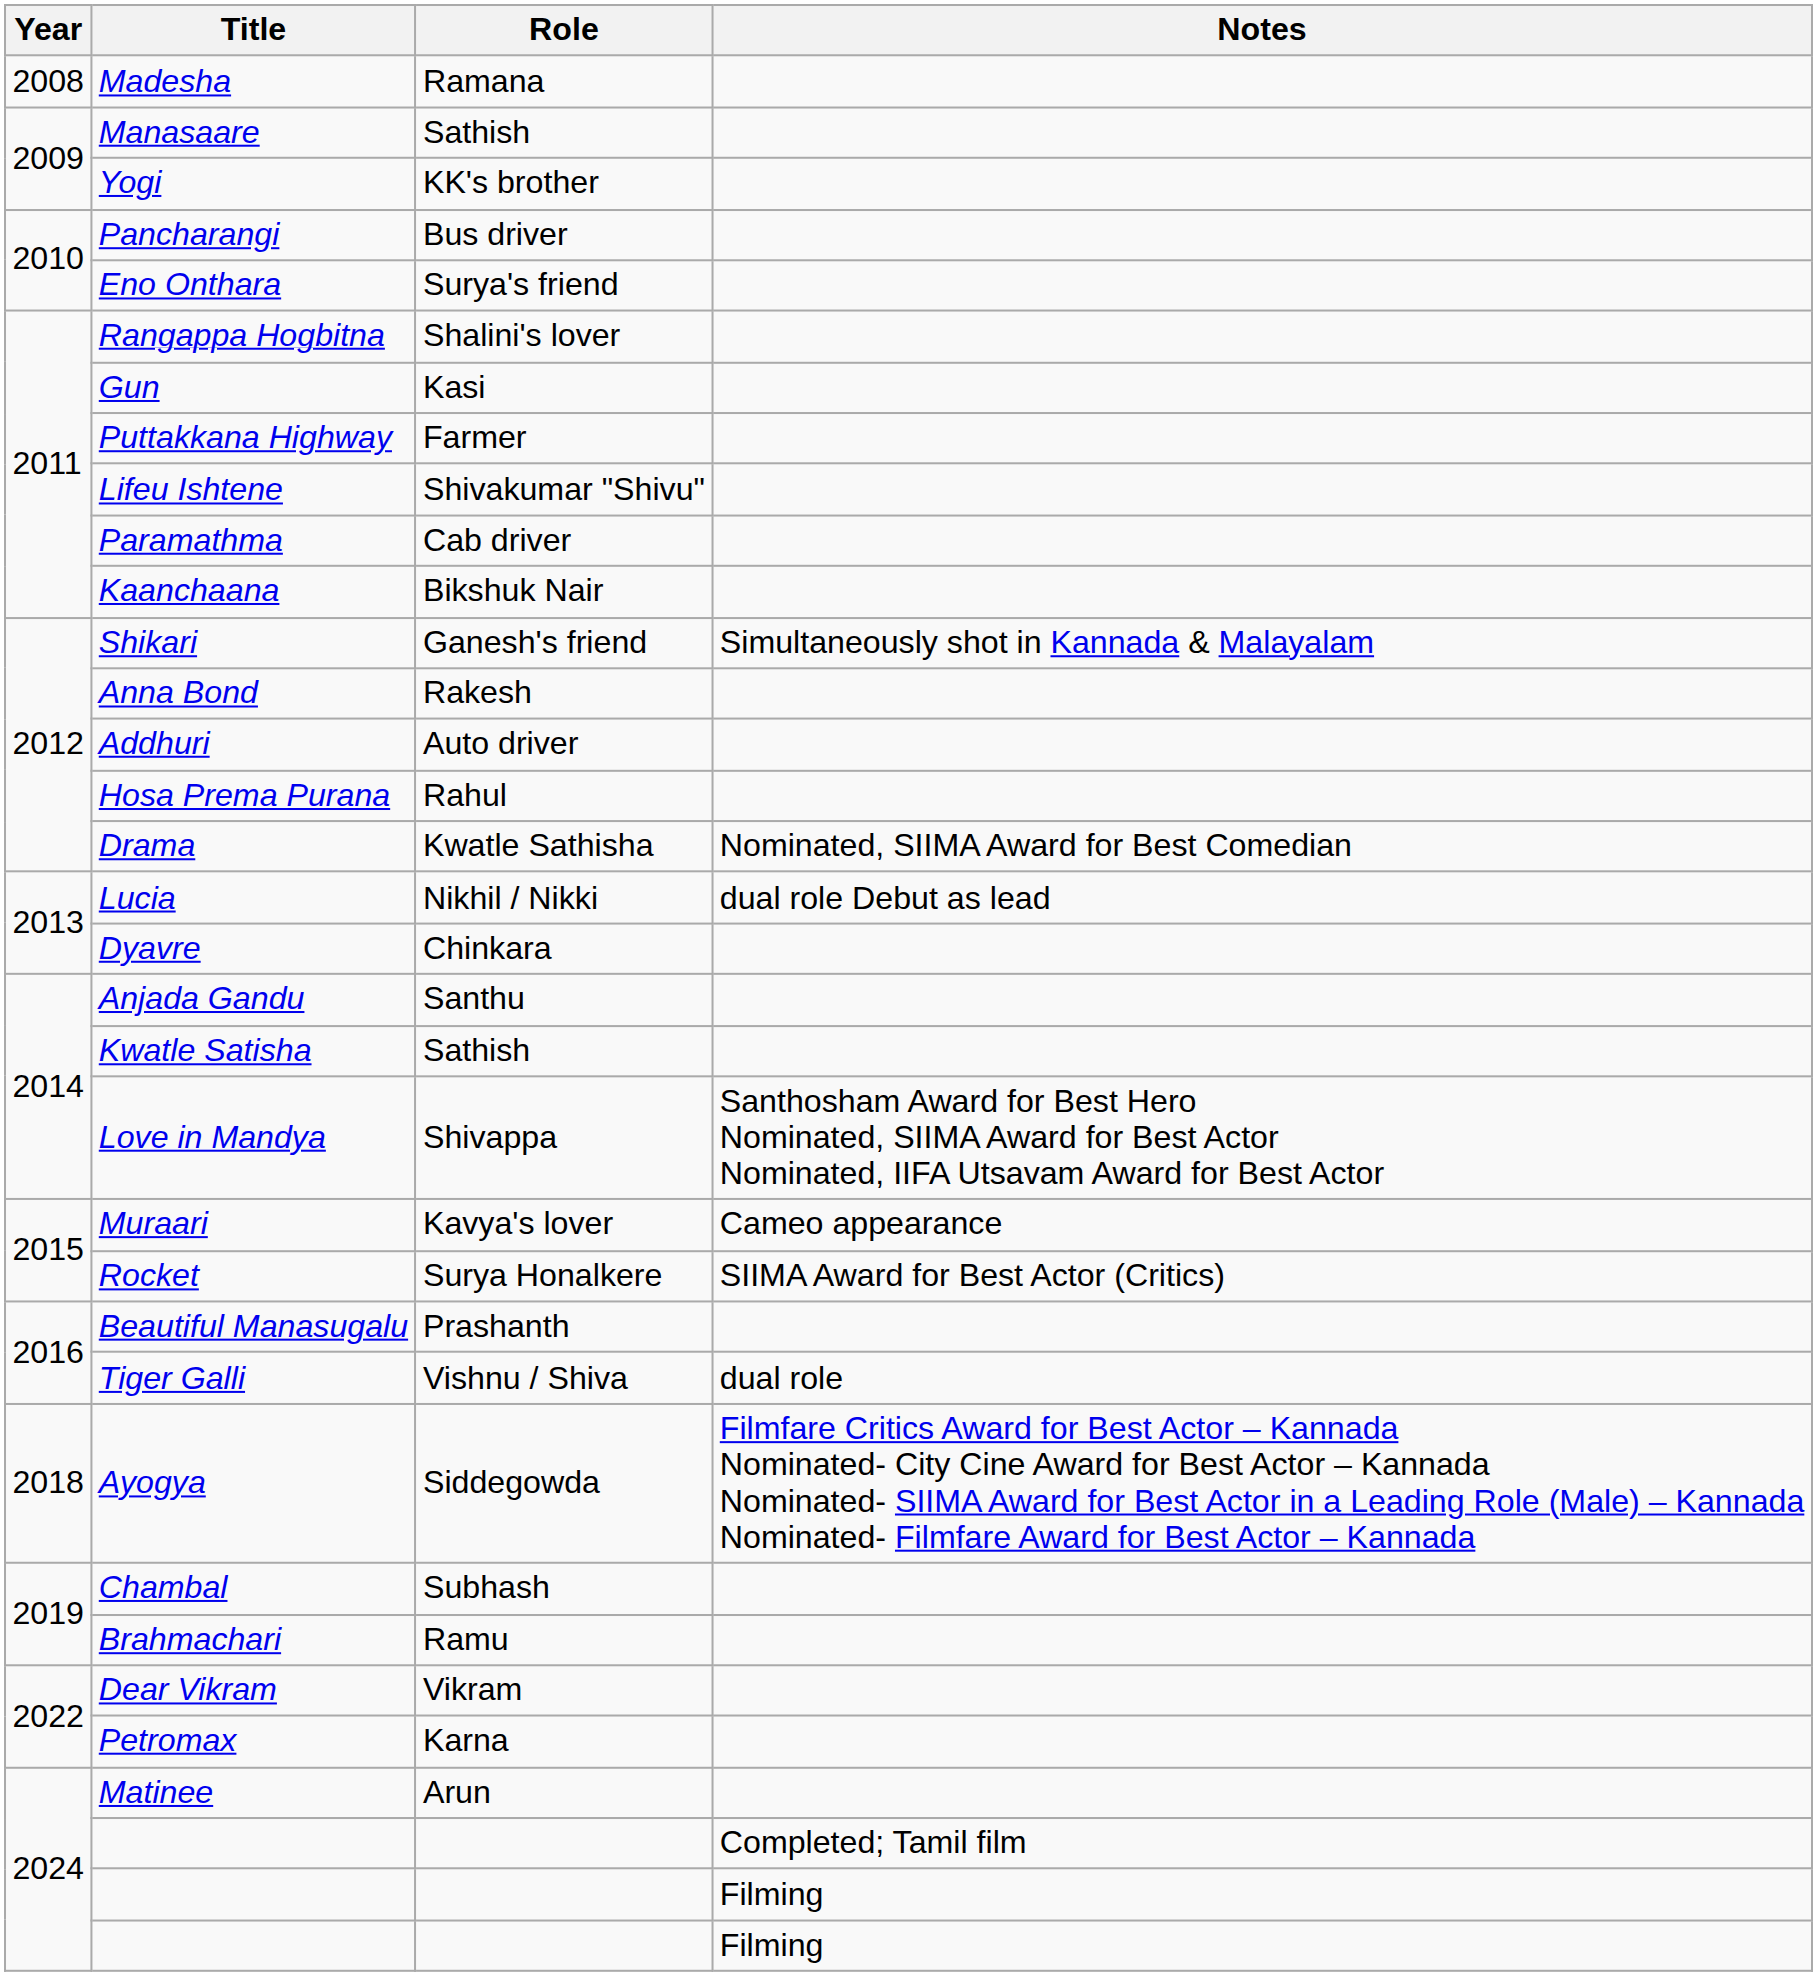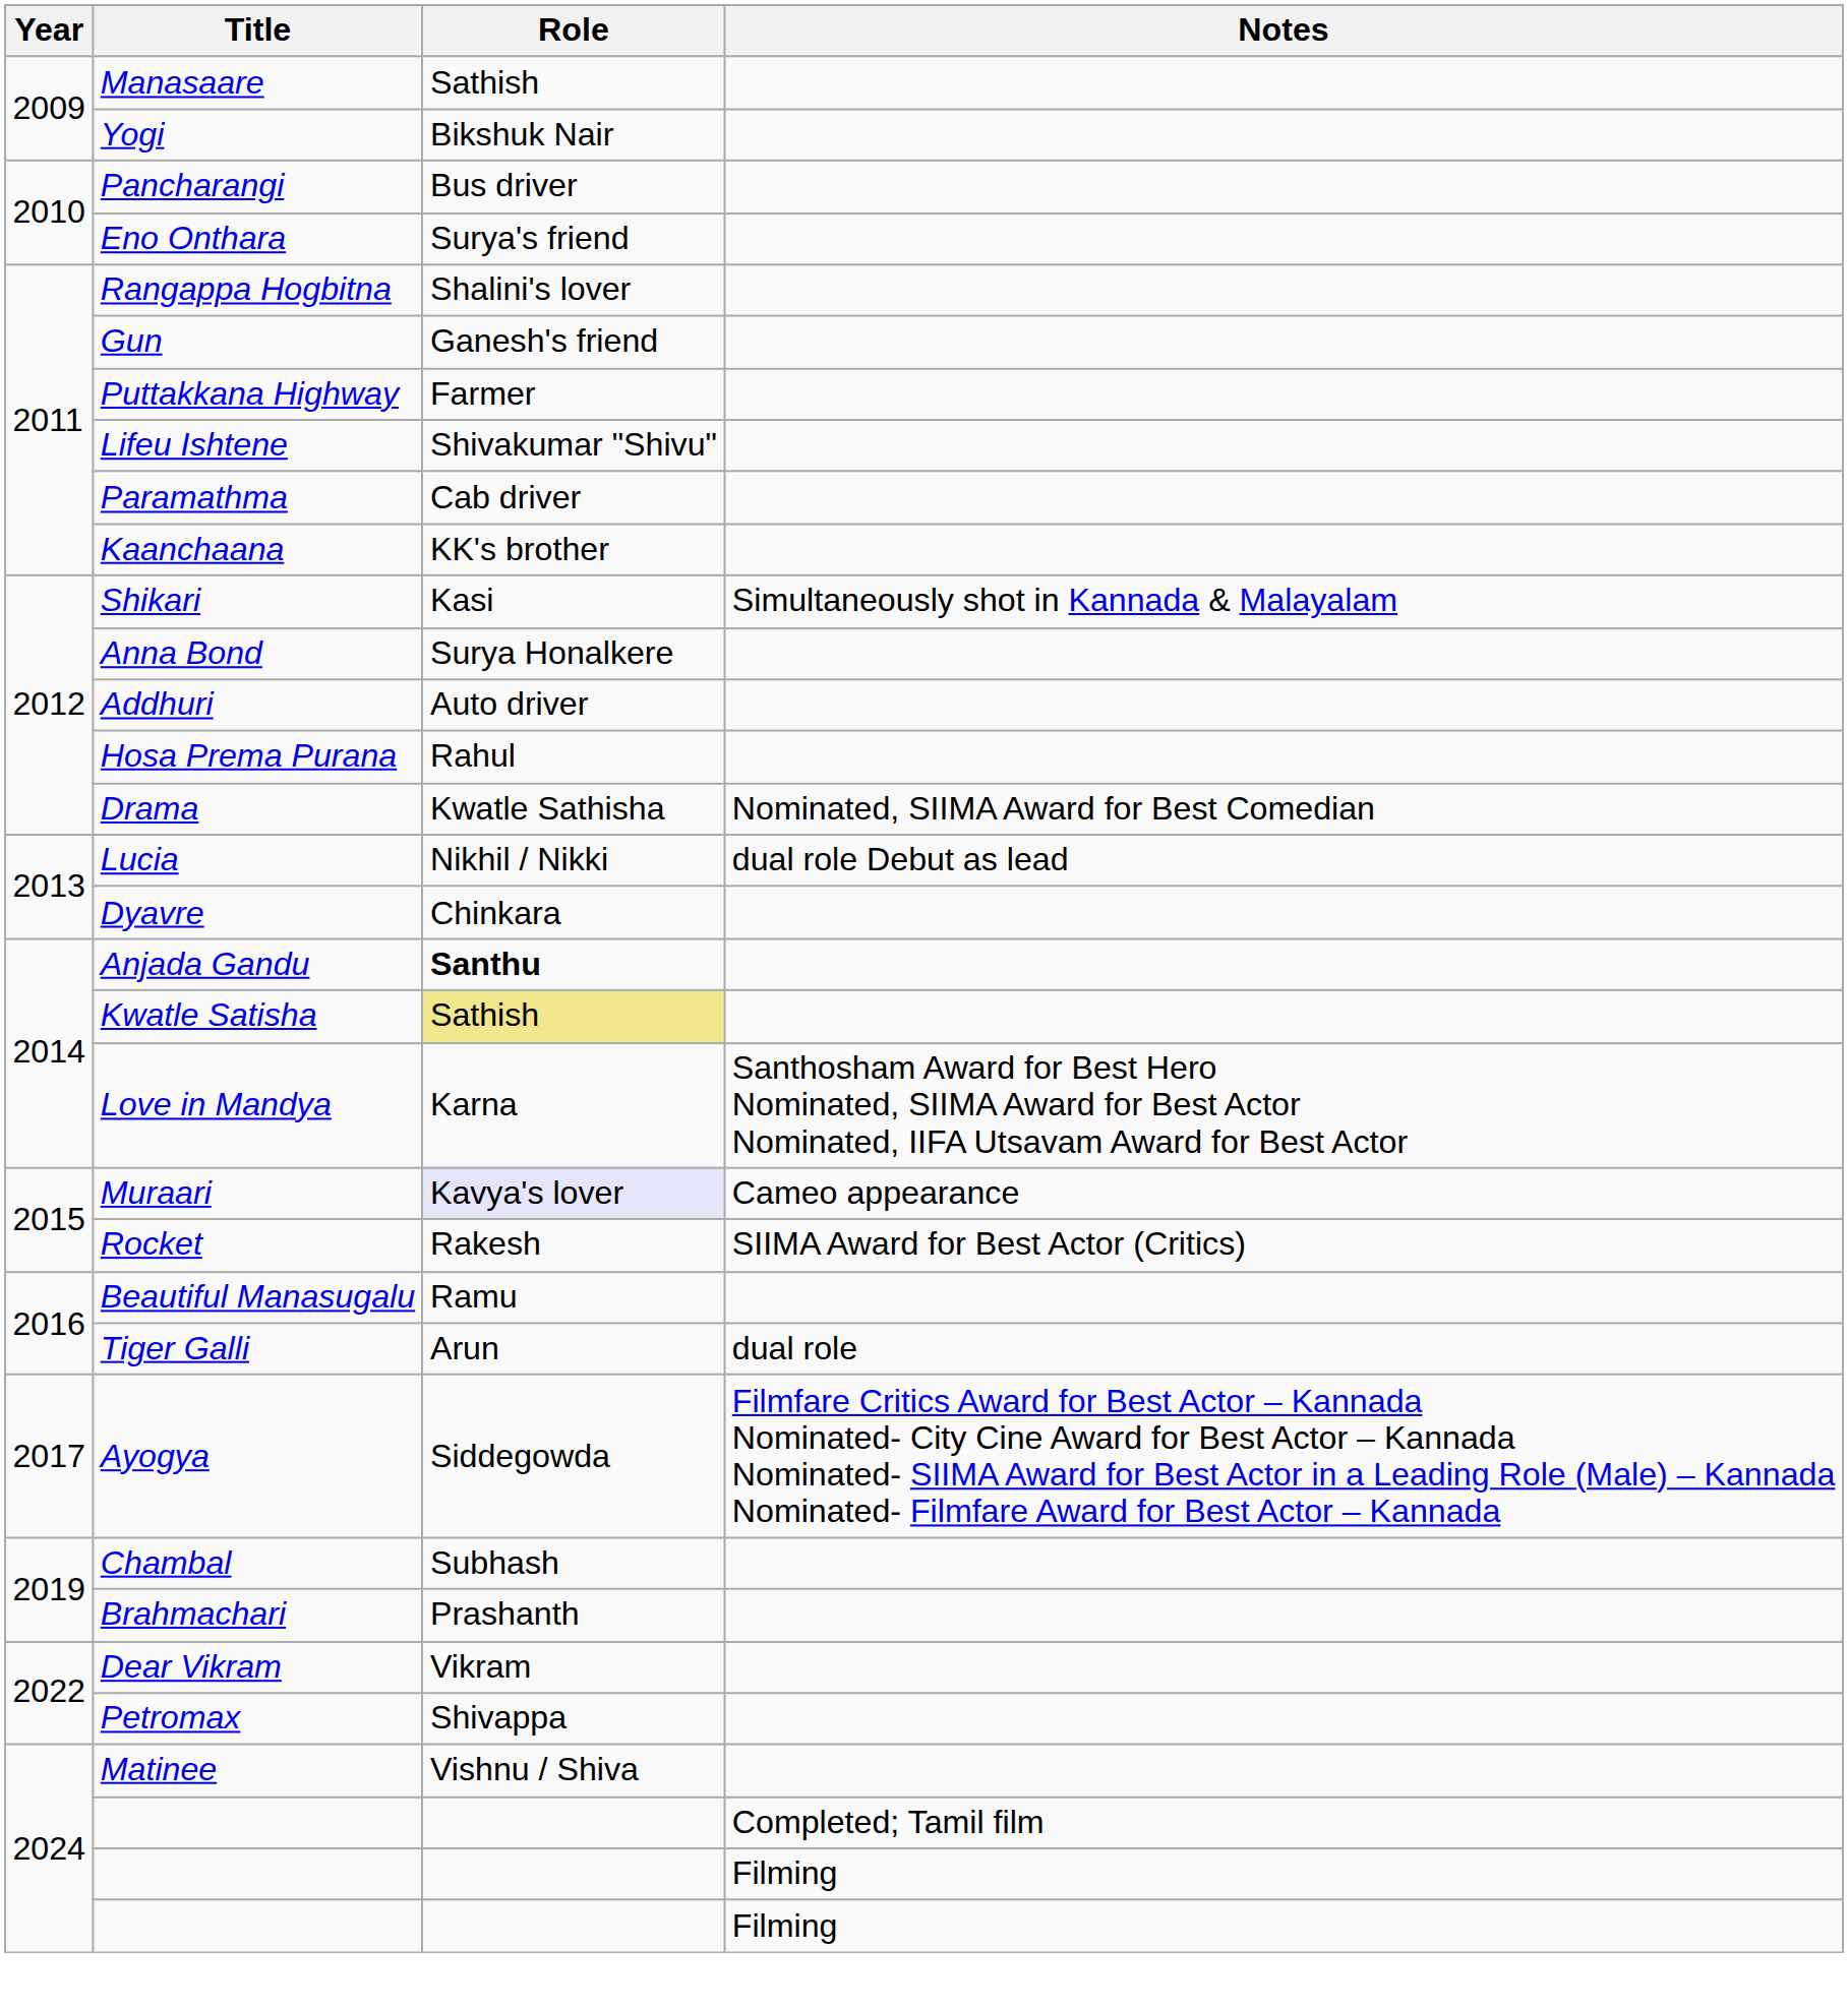 <table class="wikitable sortable">
 <tr>
 <th>Year</th>
 <th>Title</th>
 <th>Role</th>
 <th class="unsortable">Notes</th>
-</tr>
-<tr>
-<td>2008</td>
-<td><em><a href='#'>Madesha</a></em></td>
-<td>Ramana</td>
-<td></td>
 </tr>
 <tr>
 <td rowspan="2">2009</td>
 <td><em><a href='#'>Manasaare</a></em></td>
 <td>Sathish</td>
 <td></td>
 </tr>
 <tr>
 <td><em><a href='#'>Yogi</a></em></td>
-<td>KK's brother</td>
+<td>Bikshuk Nair</td>
 <td></td>
 </tr>
 <tr>
 <td rowspan="2">2010</td>
 <td><em><a href='#'>Pancharangi</a></em></td>
 <td>Bus driver</td>
 <td></td>
 </tr>
 <tr>
 <td><em><a href='#'>Eno Onthara</a></em></td>
 <td>Surya's friend</td>
 <td></td>
 </tr>
 <tr>
 <td rowspan="6">2011</td>
 <td><em><a href='#'>Rangappa Hogbitna</a></em></td>
 <td>Shalini's lover</td>
 <td></td>
 </tr>
 <tr>
 <td><em><a href='#'>Gun</a></em></td>
-<td>Kasi</td>
+<td>Ganesh's friend</td>
 <td></td>
 </tr>
 <tr>
 <td><em><a href='#'>Puttakkana Highway</a></em></td>
 <td>Farmer</td>
 <td></td>
 </tr>
 <tr>
 <td><em><a href='#'>Lifeu Ishtene</a></em></td>
 <td>Shivakumar "Shivu"</td>
 <td></td>
 </tr>
 <tr>
 <td><em><a href='#'>Paramathma</a></em></td>
 <td>Cab driver</td>
 <td></td>
 </tr>
 <tr>
 <td><em><a href='#'>Kaanchaana</a></em></td>
-<td>Bikshuk Nair</td>
+<td>KK's brother</td>
 <td></td>
 </tr>
 <tr>
 <td rowspan="5">2012</td>
 <td><em><a href='#'>Shikari</a></em></td>
-<td>Ganesh's friend</td>
+<td>Kasi</td>
 <td>Simultaneously shot in <a href='#'>Kannada</a> & <a href='#'>Malayalam</a></td>
 </tr>
 <tr>
 <td><em><a href='#'>Anna Bond</a></em></td>
-<td>Rakesh</td>
+<td>Surya Honalkere</td>
 <td></td>
 </tr>
 <tr>
 <td><em><a href='#'>Addhuri</a></em></td>
 <td>Auto driver</td>
 <td></td>
 </tr>
 <tr>
 <td><em><a href='#'>Hosa Prema Purana</a></em></td>
 <td>Rahul</td>
 <td></td>
 </tr>
 <tr>
 <td><em><a href='#'>Drama</a></em></td>
 <td>Kwatle Sathisha</td>
 <td>Nominated, SIIMA Award for Best Comedian</td>
 </tr>
 <tr>
 <td rowspan="2">2013</td>
 <td><em><a href='#'>Lucia</a></em></td>
 <td>Nikhil / Nikki</td>
 <td>dual role Debut as lead</td>
 </tr>
 <tr>
 <td><em><a href='#'>Dyavre</a></em></td>
 <td>Chinkara</td>
 <td></td>
 </tr>
 <tr>
 <td rowspan="3">2014</td>
 <td><em><a href='#'>Anjada Gandu</a></em></td>
-<td>Santhu</td>
+<td><strong>Santhu</strong></td>
 <td></td>
 </tr>
 <tr>
 <td><em><a href='#'>Kwatle Satisha</a></em></td>
-<td>Sathish</td>
+<td style="background: khaki;">Sathish</td>
 <td></td>
 </tr>
 <tr>
 <td><em><a href='#'>Love in Mandya</a></em></td>
-<td>Shivappa</td>
+<td>Karna</td>
 <td>Santhosham Award for Best Hero<br>Nominated, SIIMA Award for Best Actor<br>Nominated, IIFA Utsavam Award for Best Actor</td>
 </tr>
 <tr>
 <td rowspan="2">2015</td>
 <td><em><a href='#'>Muraari</a></em></td>
-<td>Kavya's lover</td>
+<td style="background: lavender;">Kavya's lover</td>
 <td>Cameo appearance</td>
 </tr>
 <tr>
 <td><em><a href='#'>Rocket</a></em></td>
-<td>Surya Honalkere</td>
+<td>Rakesh</td>
 <td>SIIMA Award for Best Actor (Critics)</td>
 </tr>
 <tr>
 <td rowspan="2">2016</td>
 <td><em><a href='#'>Beautiful Manasugalu</a></em></td>
-<td>Prashanth</td>
+<td>Ramu</td>
 <td></td>
 </tr>
 <tr>
 <td><em><a href='#'>Tiger Galli</a></em></td>
-<td>Vishnu / Shiva</td>
+<td>Arun</td>
 <td>dual role</td>
 </tr>
 <tr>
-<td>2018</td>
+<td>2017</td>
 <td><em><a href='#'>Ayogya</a></em></td>
 <td>Siddegowda</td>
 <td><a href='#'>Filmfare Critics Award for Best Actor – Kannada</a><br>Nominated- City Cine Award for Best Actor – Kannada<br>Nominated- <a href='#'>SIIMA Award for Best Actor in a Leading Role (Male) – Kannada</a><br>Nominated- <a href='#'>Filmfare Award for Best Actor – Kannada</a></td>
 </tr>
 <tr>
 <td rowspan="2">2019</td>
 <td><em><a href='#'>Chambal</a></em></td>
 <td>Subhash</td>
 <td></td>
 </tr>
 <tr>
 <td><em><a href='#'>Brahmachari</a></em></td>
-<td>Ramu</td>
+<td>Prashanth</td>
 <td></td>
 </tr>
 <tr>
 <td rowspan="2">2022</td>
 <td><em><a href='#'>Dear Vikram</a></em></td>
 <td>Vikram</td>
 <td></td>
 </tr>
 <tr>
 <td><a href='#'><em>Petromax</em></a></td>
-<td>Karna</td>
+<td>Shivappa</td>
 <td></td>
 </tr>
 <tr>
 <td rowspan="4">2024</td>
 <td><em><a href='#'>Matinee</a></em></td>
-<td>Arun</td>
+<td>Vishnu / Shiva</td>
 <td></td>
 </tr>
 <tr>
 <td></td>
 <td></td>
 <td>Completed; Tamil film</td>
 </tr>
 <tr>
 <td></td>
 <td></td>
 <td>Filming</td>
 </tr>
 <tr>
 <td></td>
 <td></td>
 <td>Filming</td>
 </tr>
 </table>
